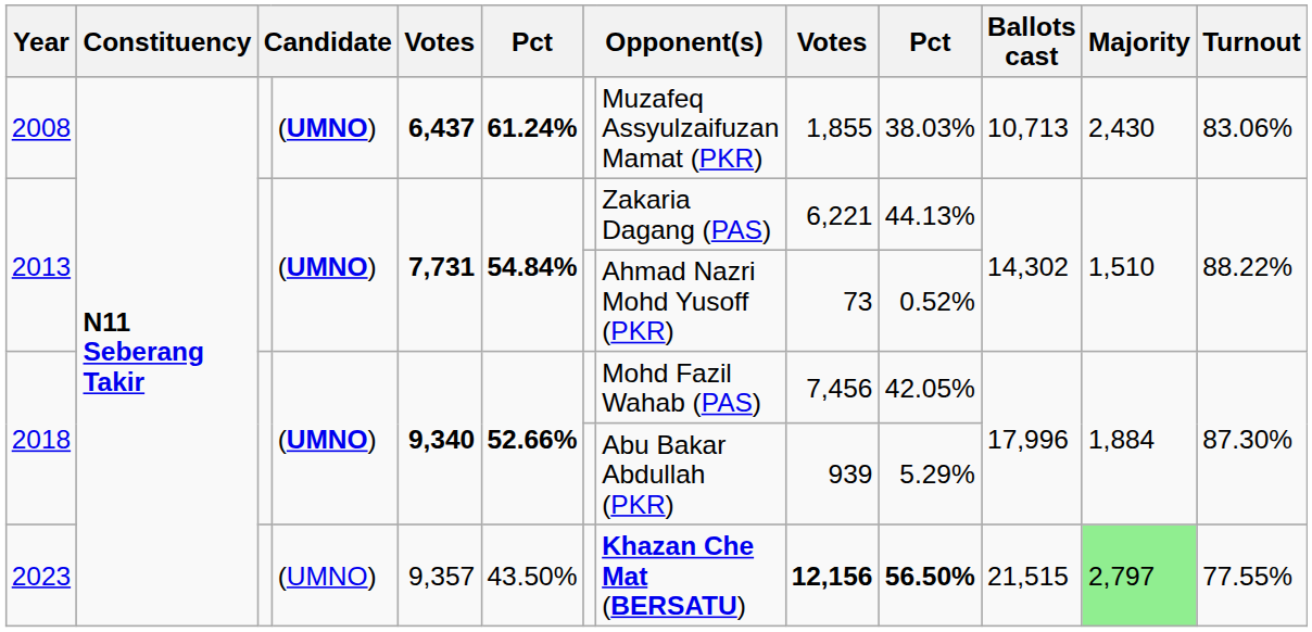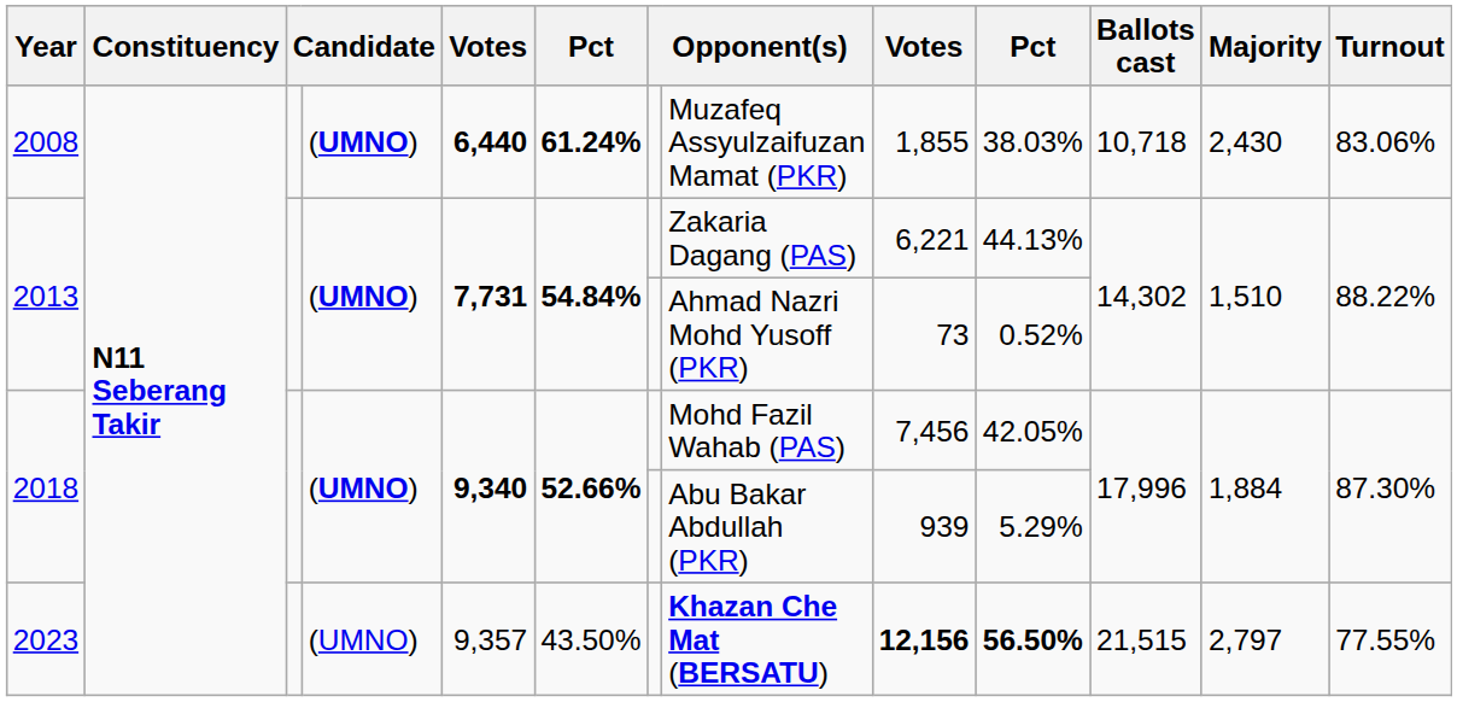 <table class="wikitable" style="margin:0.5em ; font-size:95%">
 <tr>
 <th>Year</th>
 <th>Constituency</th>
 <th colspan=2>Candidate</th>
 <th>Votes</th>
 <th>Pct</th>
 <th colspan=2>Opponent(s)</th>
 <th>Votes</th>
 <th>Pct</th>
 <th>Ballots cast</th>
 <th>Majority</th>
 <th>Turnout</th>
 </tr>
 <tr>
 <td><a href='#'>2008</a></td>
 <td rowspan=6><strong>N11 <a href='#'>Seberang Takir</a></strong></td>
 <td></td>
 <td> (<strong><a href='#'>UMNO</a></strong>)</td>
-<td align="right"><strong>6,437</strong></td>
+<td align="right"><strong>6,440</strong></td>
 <td><strong>61.24%</strong></td>
 <td></td>
 <td>Muzafeq Assyulzaifuzan Mamat (<a href='#'>PKR</a>)</td>
 <td align="right">1,855</td>
 <td>38.03%</td>
-<td>10,713</td>
+<td>10,718</td>
 <td>2,430</td>
 <td>83.06%</td>
 </tr>
 <tr>
 <td rowspan=2><a href='#'>2013</a></td>
 <td rowspan=2 ></td>
 <td rowspan=2> (<strong><a href='#'>UMNO</a></strong>)</td>
 <td rowspan=2 align="right"><strong>7,731</strong></td>
 <td rowspan=2><strong>54.84%</strong></td>
 <td></td>
 <td>Zakaria Dagang (<a href='#'>PAS</a>)</td>
 <td align="right">6,221</td>
 <td>44.13%</td>
 <td rowspan=2>14,302</td>
 <td rowspan=2>1,510</td>
 <td rowspan=2>88.22%</td>
 </tr>
 <tr>
 <td></td>
 <td>Ahmad Nazri Mohd Yusoff (<a href='#'>PKR</a>)</td>
 <td align="right">73</td>
 <td align=right>0.52%</td>
 </tr>
 <tr>
 <td rowspan=2><a href='#'>2018</a></td>
 <td rowspan=2 ></td>
 <td rowspan=2> (<strong><a href='#'>UMNO</a></strong>)</td>
 <td rowspan=2 align="right"><strong>9,340</strong></td>
 <td rowspan=2><strong>52.66%</strong></td>
 <td></td>
 <td>Mohd Fazil Wahab (<a href='#'>PAS</a>)</td>
 <td align="right">7,456</td>
 <td>42.05%</td>
 <td rowspan=2>17,996</td>
 <td rowspan=2>1,884</td>
 <td rowspan=2>87.30%</td>
 </tr>
 <tr>
 <td></td>
 <td>Abu Bakar Abdullah (<a href='#'>PKR</a>)</td>
 <td align="right">939</td>
 <td align=right>5.29%</td>
 </tr>
 <tr>
 <td><a href='#'>2023</a></td>
 <td></td>
 <td> (<a href='#'>UMNO</a>)</td>
 <td align=right>9,357</td>
 <td align=right>43.50%</td>
 <td></td>
 <td><strong><a href='#'>Khazan Che Mat</a></strong> (<a href='#'><strong>BERSATU</strong></a>)</td>
 <td align=right><strong>12,156</strong></td>
 <td align=right><strong>56.50%</strong></td>
 <td>21,515</td>
-<td style="background: lightgreen;">2,797</td>
+<td>2,797</td>
 <td>77.55%</td>
 </tr>
 </table>
